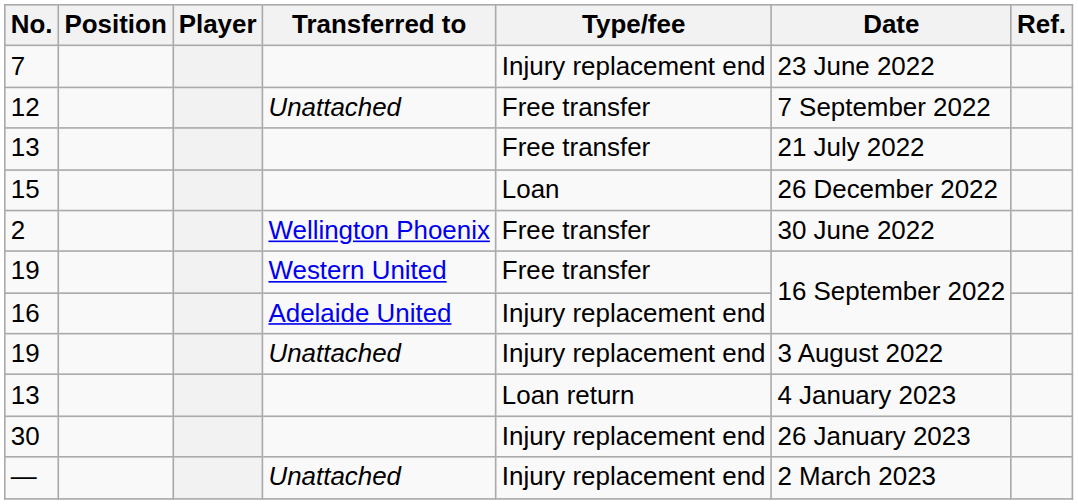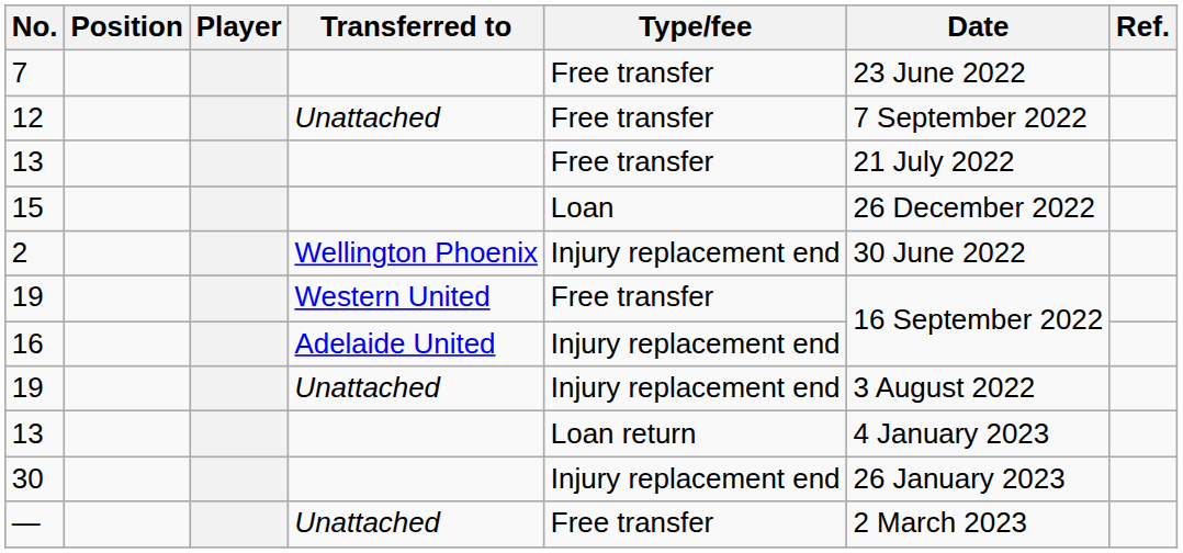 <table class="wikitable plainrowheaders sortable" style="text-align:center; text-align:left">
 <tr>
 <th scope="col">No.</th>
 <th scope="col">Position</th>
 <th scope="col">Player</th>
 <th scope="col">Transferred to</th>
 <th scope="col">Type/fee</th>
 <th scope="col">Date</th>
 <th class="unsortable" scope="col">Ref.</th>
 </tr>
 <tr>
 <td>7</td>
 <td></td>
 <th scope="row"></th>
 <td></td>
-<td>Injury replacement end</td>
+<td>Free transfer</td>
 <td>23 June 2022</td>
 <td></td>
 </tr>
 <tr>
 <td>12</td>
 <td></td>
 <th scope="row"></th>
 <td><em>Unattached</em></td>
 <td>Free transfer</td>
 <td>7 September 2022</td>
 <td></td>
 </tr>
 <tr>
 <td>13</td>
 <td></td>
 <th scope="row"></th>
 <td></td>
 <td>Free transfer</td>
 <td>21 July 2022</td>
 <td></td>
 </tr>
 <tr>
 <td>15</td>
 <td></td>
 <th scope="row"></th>
 <td></td>
 <td>Loan</td>
 <td>26 December 2022</td>
 <td></td>
 </tr>
 <tr>
 <td>2</td>
 <td></td>
 <th scope="row"></th>
 <td><a href='#'>Wellington Phoenix</a></td>
-<td>Free transfer</td>
+<td>Injury replacement end</td>
 <td>30 June 2022</td>
 <td></td>
 </tr>
 <tr>
 <td>19</td>
 <td></td>
 <th scope="row"></th>
 <td><a href='#'>Western United</a></td>
 <td>Free transfer</td>
 <td rowspan="2">16 September 2022</td>
 <td></td>
 </tr>
 <tr>
 <td>16</td>
 <td></td>
 <th scope="row"></th>
 <td><a href='#'>Adelaide United</a></td>
 <td>Injury replacement end</td>
 <td></td>
 </tr>
 <tr>
 <td>19</td>
 <td></td>
 <th scope="row"></th>
 <td><em>Unattached</em></td>
 <td>Injury replacement end</td>
 <td>3 August 2022</td>
 <td></td>
 </tr>
 <tr>
 <td>13</td>
 <td></td>
 <th scope="row"></th>
 <td></td>
 <td>Loan return</td>
 <td>4 January 2023</td>
 <td></td>
 </tr>
 <tr>
 <td>30</td>
 <td></td>
 <th scope="row"></th>
 <td></td>
 <td>Injury replacement end</td>
 <td>26 January 2023</td>
 <td></td>
 </tr>
 <tr>
 <td>—</td>
 <td></td>
 <th scope="row"></th>
 <td><em>Unattached</em></td>
-<td>Injury replacement end</td>
+<td>Free transfer</td>
 <td>2 March 2023</td>
 <td></td>
 </tr>
 </table>
